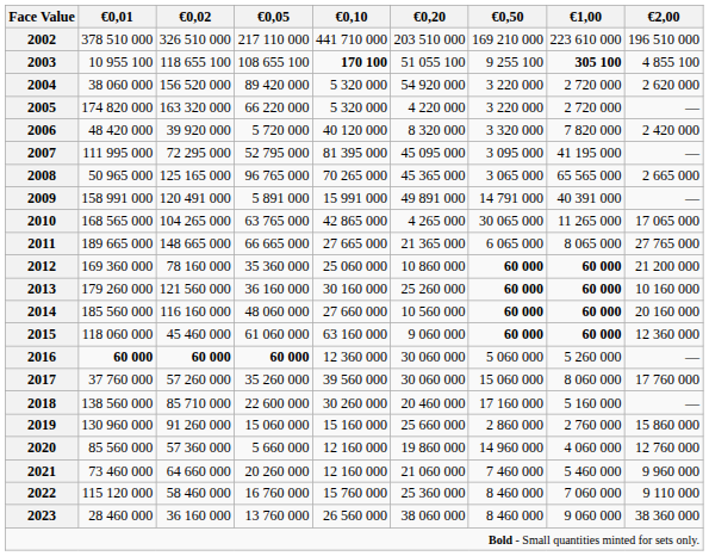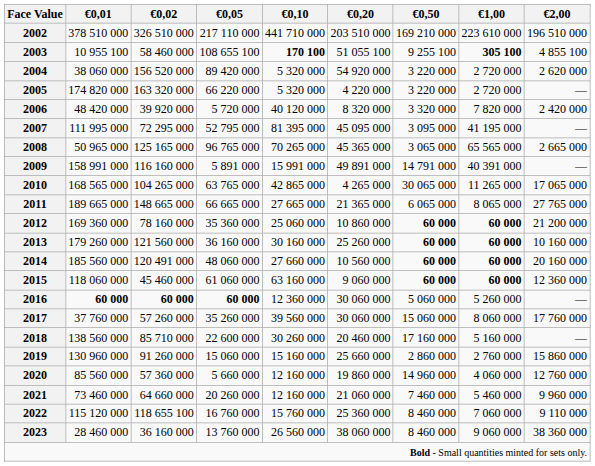 <table class="wikitable" style="font-size:100%; text-align:right">
 <tr>
 <th>Face Value</th>
 <th>€0,01</th>
 <th>€0,02</th>
 <th>€0,05</th>
 <th>€0,10</th>
 <th>€0,20</th>
 <th>€0,50</th>
 <th>€1,00</th>
 <th>€2,00</th>
 </tr>
 <tr>
 <th>2002</th>
 <td>378 510 000</td>
 <td>326 510 000</td>
 <td>217 110 000</td>
 <td>441 710 000</td>
 <td>203 510 000</td>
 <td>169 210 000</td>
 <td>223 610 000</td>
 <td>196 510 000</td>
 </tr>
 <tr>
 <th>2003</th>
 <td>10 955 100</td>
-<td>118 655 100</td>
+<td>58 460 000</td>
 <td>108 655 100</td>
 <td><strong>170 100</strong></td>
 <td>51 055 100</td>
 <td>9 255 100</td>
 <td><strong>305 100</strong></td>
 <td>4 855 100</td>
 </tr>
 <tr>
 <th>2004</th>
 <td>38 060 000</td>
 <td>156 520 000</td>
 <td>89 420 000</td>
 <td>5 320 000</td>
 <td>54 920 000</td>
 <td>3 220 000</td>
 <td>2 720 000</td>
 <td>2 620 000</td>
 </tr>
 <tr>
 <th>2005</th>
 <td>174 820 000</td>
 <td>163 320 000</td>
 <td>66 220 000</td>
 <td>5 320 000</td>
 <td>4 220 000</td>
 <td>3 220 000</td>
 <td>2 720 000</td>
 <td>—</td>
 </tr>
 <tr>
 <th>2006</th>
 <td>48 420 000</td>
 <td>39 920 000</td>
 <td>5 720 000</td>
 <td>40 120 000</td>
 <td>8 320 000</td>
 <td>3 320 000</td>
 <td>7 820 000</td>
 <td>2 420 000</td>
 </tr>
 <tr>
 <th>2007</th>
 <td>111 995 000</td>
 <td>72 295 000</td>
 <td>52 795 000</td>
 <td>81 395 000</td>
 <td>45 095 000</td>
 <td>3 095 000</td>
 <td>41 195 000</td>
 <td>—</td>
 </tr>
 <tr>
 <th>2008</th>
 <td>50 965 000</td>
 <td>125 165 000</td>
 <td>96 765 000</td>
 <td>70 265 000</td>
 <td>45 365 000</td>
 <td>3 065 000</td>
 <td>65 565 000</td>
 <td>2 665 000</td>
 </tr>
 <tr>
 <th>2009</th>
 <td>158 991 000</td>
-<td>120 491 000</td>
+<td>116 160 000</td>
 <td>5 891 000</td>
 <td>15 991 000</td>
 <td>49 891 000</td>
 <td>14 791 000</td>
 <td>40 391 000</td>
 <td>—</td>
 </tr>
 <tr>
 <th>2010</th>
 <td>168 565 000</td>
 <td>104 265 000</td>
 <td>63 765 000</td>
 <td>42 865 000</td>
 <td>4 265 000</td>
 <td>30 065 000</td>
 <td>11 265 000</td>
 <td>17 065 000</td>
 </tr>
 <tr>
 <th>2011</th>
 <td>189 665 000</td>
 <td>148 665 000</td>
 <td>66 665 000</td>
 <td>27 665 000</td>
 <td>21 365 000</td>
 <td>6 065 000</td>
 <td>8 065 000</td>
 <td>27 765 000</td>
 </tr>
 <tr>
 <th>2012</th>
 <td>169 360 000</td>
 <td>78 160 000</td>
 <td>35 360 000</td>
 <td>25 060 000</td>
 <td>10 860 000</td>
 <td><strong>60 000</strong></td>
 <td><strong>60 000</strong></td>
 <td>21 200 000</td>
 </tr>
 <tr>
 <th>2013</th>
 <td>179 260 000</td>
 <td>121 560 000</td>
 <td>36 160 000</td>
 <td>30 160 000</td>
 <td>25 260 000</td>
 <td><strong>60 000</strong></td>
 <td><strong>60 000</strong></td>
 <td>10 160 000</td>
 </tr>
 <tr>
 <th>2014</th>
 <td>185 560 000</td>
-<td>116 160 000</td>
+<td>120 491 000</td>
 <td>48 060 000</td>
 <td>27 660 000</td>
 <td>10 560 000</td>
 <td><strong>60 000</strong></td>
 <td><strong>60 000</strong></td>
 <td>20 160 000</td>
 </tr>
 <tr>
 <th>2015</th>
 <td>118 060 000</td>
 <td>45 460 000</td>
 <td>61 060 000</td>
 <td>63 160 000</td>
 <td>9 060 000</td>
 <td><strong>60 000</strong></td>
 <td><strong>60 000</strong></td>
 <td>12 360 000</td>
 </tr>
 <tr>
 <th>2016</th>
 <td><strong>60 000</strong></td>
 <td><strong>60 000</strong></td>
 <td><strong>60 000</strong></td>
 <td>12 360 000</td>
 <td>30 060 000</td>
 <td>5 060 000</td>
 <td>5 260 000</td>
 <td>—</td>
 </tr>
 <tr>
 <th>2017</th>
 <td>37 760 000</td>
 <td>57 260 000</td>
 <td>35 260 000</td>
 <td>39 560 000</td>
 <td>30 060 000</td>
 <td>15 060 000</td>
 <td>8 060 000</td>
 <td>17 760 000</td>
 </tr>
 <tr>
 <th>2018</th>
 <td>138 560 000</td>
 <td>85 710 000</td>
 <td>22 600 000</td>
 <td>30 260 000</td>
 <td>20 460 000</td>
 <td>17 160 000</td>
 <td>5 160 000</td>
 <td>—</td>
 </tr>
 <tr>
 <th>2019</th>
 <td>130 960 000</td>
 <td>91 260 000</td>
 <td>15 060 000</td>
 <td>15 160 000</td>
 <td>25 660 000</td>
 <td>2 860 000</td>
 <td>2 760 000</td>
 <td>15 860 000</td>
 </tr>
 <tr>
 <th>2020</th>
 <td>85 560 000</td>
 <td>57 360 000</td>
 <td>5 660 000</td>
 <td>12 160 000</td>
 <td>19 860 000</td>
 <td>14 960 000</td>
 <td>4 060 000</td>
 <td>12 760 000</td>
 </tr>
 <tr>
 <th>2021</th>
 <td>73 460 000</td>
 <td>64 660 000</td>
 <td>20 260 000</td>
 <td>12 160 000</td>
 <td>21 060 000</td>
 <td>7 460 000</td>
 <td>5 460 000</td>
 <td>9 960 000</td>
 </tr>
 <tr>
 <th>2022</th>
 <td>115 120 000</td>
-<td>58 460 000</td>
+<td>118 655 100</td>
 <td>16 760 000</td>
 <td>15 760 000</td>
 <td>25 360 000</td>
 <td>8 460 000</td>
 <td>7 060 000</td>
 <td>9 110 000</td>
 </tr>
 <tr>
 <th>2023</th>
 <td>28 460 000</td>
 <td>36 160 000</td>
 <td>13 760 000</td>
 <td>26 560 000</td>
 <td>38 060 000</td>
 <td>8 460 000</td>
 <td>9 060 000</td>
 <td>38 360 000</td>
 </tr>
 <tr>
 <td colspan="10" align="right"><small><strong>Bold</strong> - Small quantities minted for sets only.</small></td>
 </tr>
 </table>
